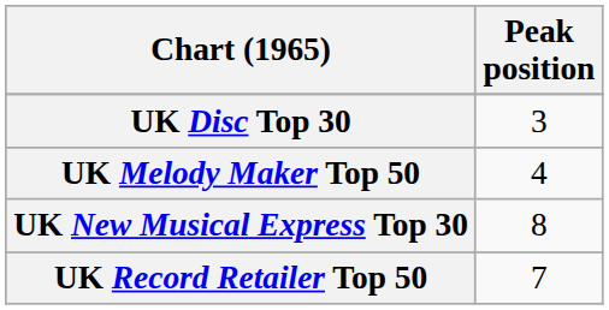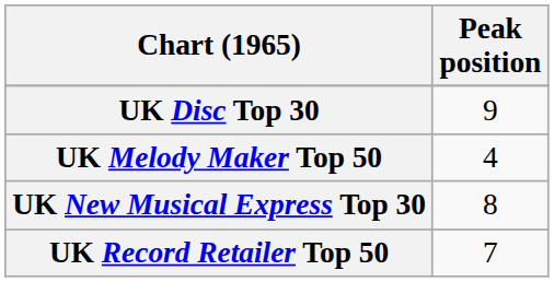 <table class="wikitable sortable plainrowheaders" style="text-align:center">
 <tr>
 <th>Chart (1965)</th>
 <th>Peak<br>position</th>
 </tr>
 <tr>
 </tr>
 <tr>
 </tr>
 <tr>
 <th scope="row">UK <em><a href='#'>Disc</a></em> Top 30</th>
-<td>3</td>
+<td>9</td>
 </tr>
 <tr>
 <th scope="row">UK <em><a href='#'>Melody Maker</a></em> Top 50</th>
 <td>4</td>
 </tr>
 <tr>
 <th scope="row">UK <em><a href='#'>New Musical Express</a></em> Top 30</th>
 <td>8</td>
 </tr>
 <tr>
 <th scope="row">UK <em><a href='#'>Record Retailer</a></em> Top 50</th>
 <td>7</td>
 </tr>
 </table>
